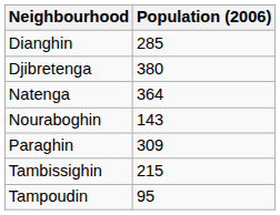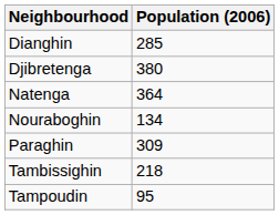 <table class="wikitable">
 <tr>
 <th>Neighbourhood</th>
 <th>Population (2006)</th>
 </tr>
 <tr>
 <td>Dianghin</td>
 <td>285</td>
 </tr>
 <tr>
 <td>Djibretenga</td>
 <td>380</td>
 </tr>
 <tr>
 <td>Natenga</td>
 <td>364</td>
 </tr>
 <tr>
 <td>Nouraboghin</td>
-<td>143</td>
+<td>134</td>
 </tr>
 <tr>
 <td>Paraghin</td>
 <td>309</td>
 </tr>
 <tr>
 <td>Tambissighin</td>
-<td>215</td>
+<td>218</td>
 </tr>
 <tr>
 <td>Tampoudin</td>
 <td>95</td>
 </tr>
 </table>
